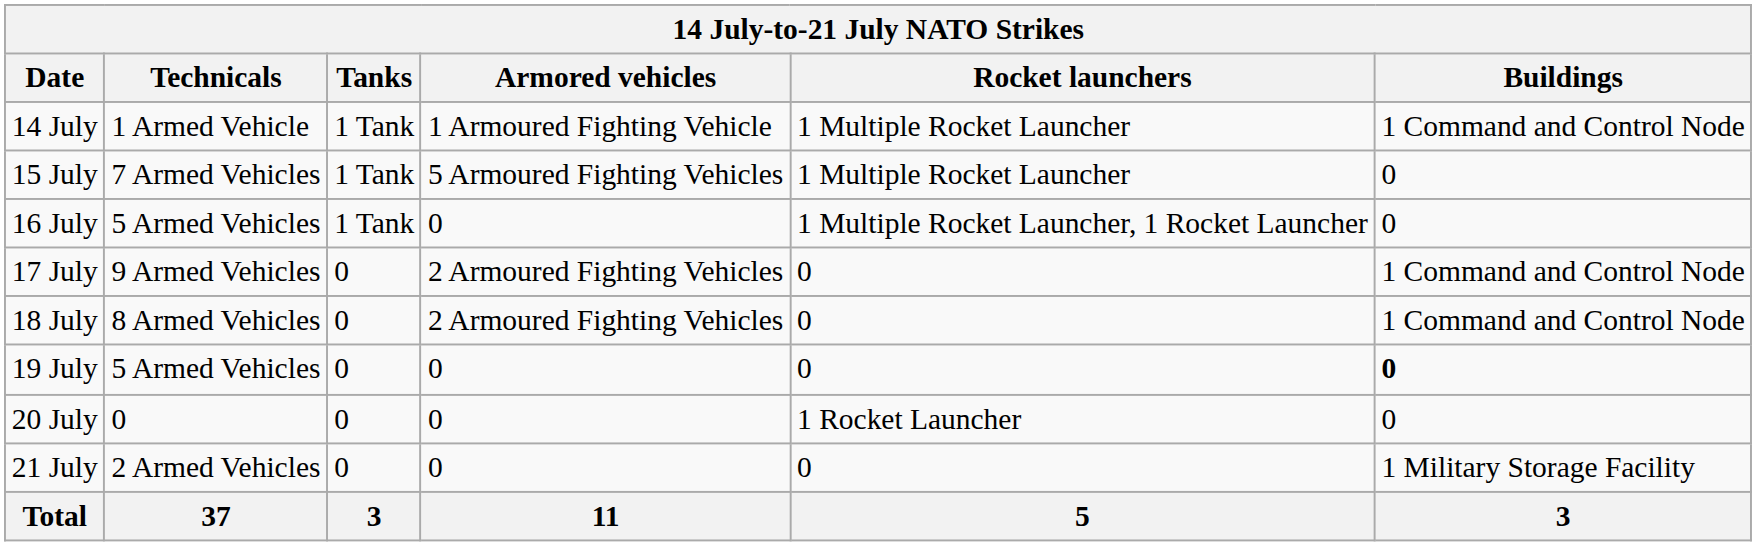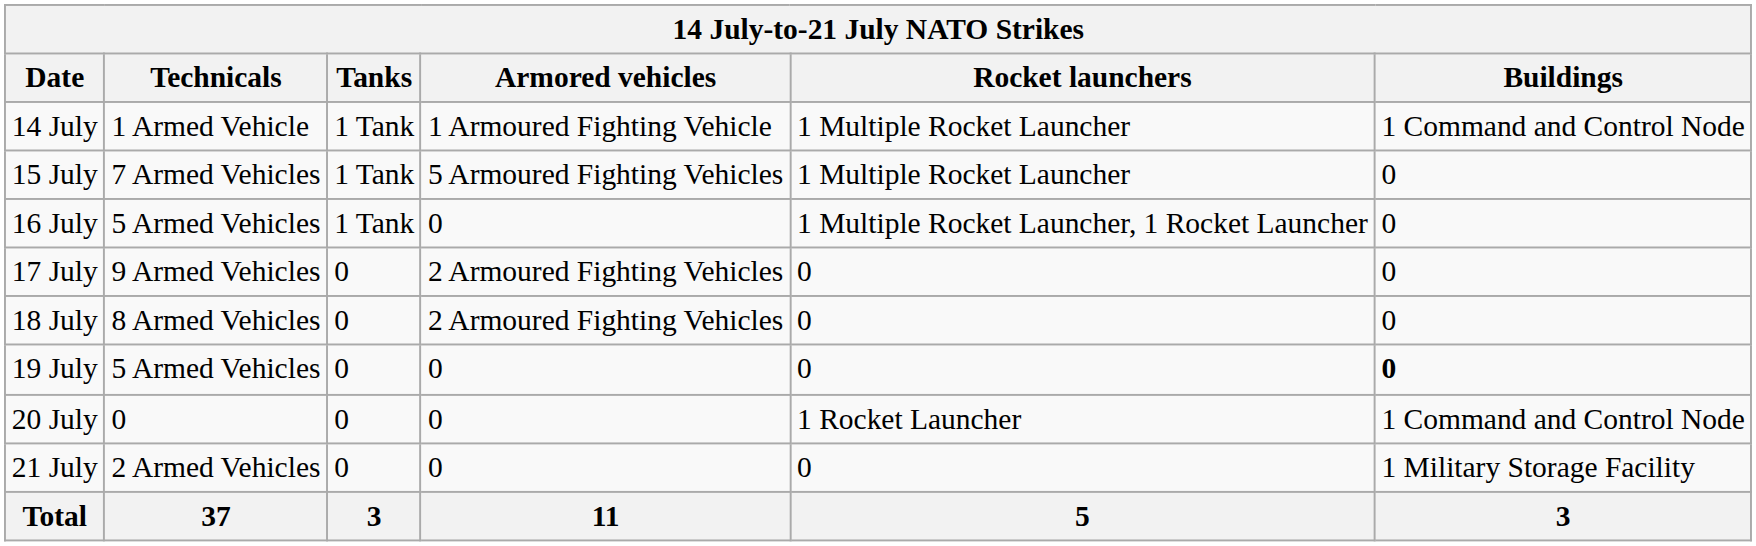 <table class="wikitable" style="font-size:95%;">
 <tr>
 <th colspan="7">14 July-to-21 July NATO Strikes</th>
 </tr>
 <tr>
 <th>Date</th>
 <th>Technicals</th>
 <th>Tanks</th>
 <th>Armored vehicles</th>
 <th>Rocket launchers</th>
 <th>Buildings</th>
 </tr>
 <tr>
 <td>14 July</td>
 <td>1 Armed Vehicle</td>
 <td>1 Tank</td>
 <td>1 Armoured Fighting Vehicle</td>
 <td>1 Multiple Rocket Launcher</td>
 <td>1 Command and Control Node</td>
 </tr>
 <tr>
 <td>15 July</td>
 <td>7 Armed Vehicles</td>
 <td>1 Tank</td>
 <td>5 Armoured Fighting Vehicles</td>
 <td>1 Multiple Rocket Launcher</td>
 <td>0</td>
 </tr>
 <tr>
 <td>16 July</td>
 <td>5 Armed Vehicles</td>
 <td>1 Tank</td>
 <td>0</td>
 <td>1 Multiple Rocket Launcher, 1 Rocket Launcher</td>
 <td>0</td>
 </tr>
 <tr>
 <td>17 July</td>
 <td>9 Armed Vehicles</td>
 <td>0</td>
 <td>2 Armoured Fighting Vehicles</td>
 <td>0</td>
-<td>1 Command and Control Node</td>
+<td>0</td>
 </tr>
 <tr>
 <td>18 July</td>
 <td>8 Armed Vehicles</td>
 <td>0</td>
 <td>2 Armoured Fighting Vehicles</td>
 <td>0</td>
-<td>1 Command and Control Node</td>
+<td>0</td>
 </tr>
 <tr>
 <td>19 July</td>
 <td>5 Armed Vehicles</td>
 <td>0</td>
 <td>0</td>
 <td>0</td>
 <td><strong>0</strong></td>
 </tr>
 <tr>
 <td>20 July</td>
 <td>0</td>
 <td>0</td>
 <td>0</td>
 <td>1 Rocket Launcher</td>
-<td>0</td>
+<td>1 Command and Control Node</td>
 </tr>
 <tr>
 <td>21 July</td>
 <td>2 Armed Vehicles</td>
 <td>0</td>
 <td>0</td>
 <td>0</td>
 <td>1 Military Storage Facility</td>
 </tr>
 <tr>
 <th>Total</th>
 <th>37</th>
 <th>3</th>
 <th>11</th>
 <th>5</th>
 <th>3</th>
 </tr>
 </table>
